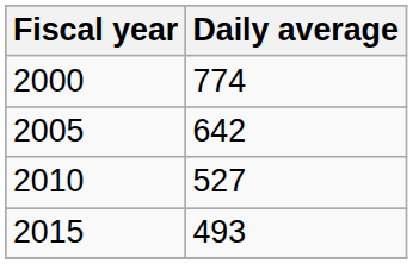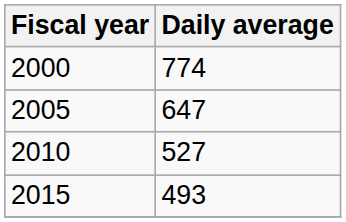 <table class="wikitable">
 <tr>
 <th>Fiscal year</th>
 <th>Daily average</th>
 </tr>
 <tr>
 <td>2000</td>
 <td>774</td>
 </tr>
 <tr>
 <td>2005</td>
-<td>642</td>
+<td>647</td>
 </tr>
 <tr>
 <td>2010</td>
 <td>527</td>
 </tr>
 <tr>
 <td>2015</td>
 <td>493</td>
 </tr>
 <tr>
 </tr>
 </table>
